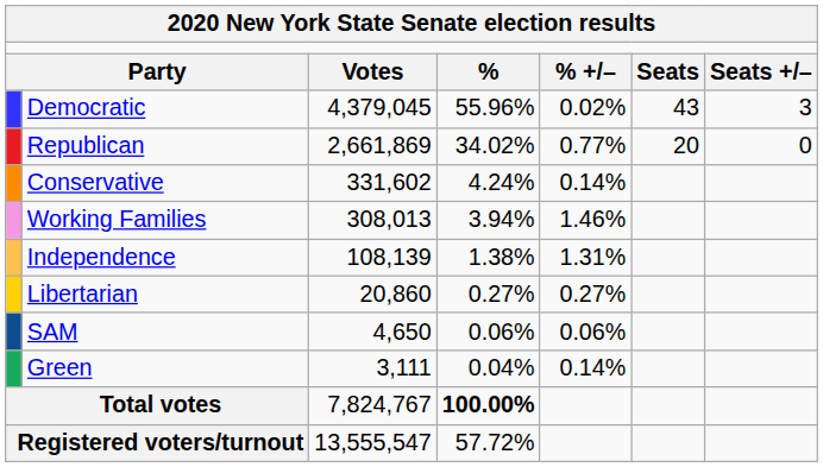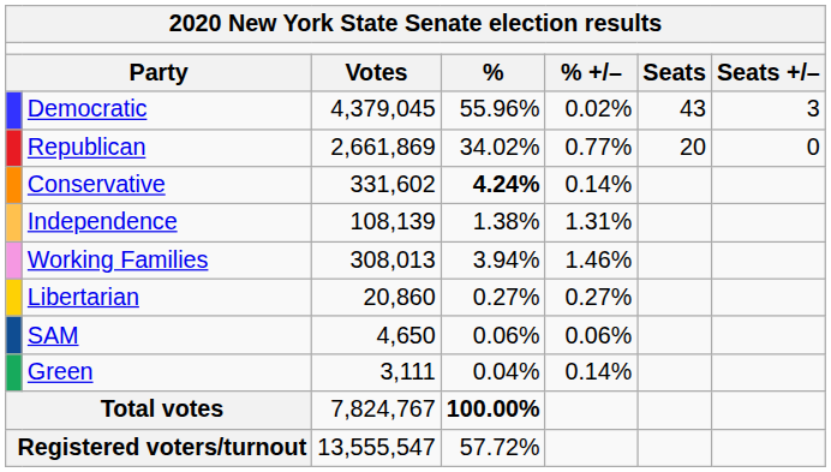 <table class="wikitable" style="text-align:right;  margin-bottom:0">
 <tr>
 <th colspan="7"><strong>2020 New York State Senate election results</strong></th>
 </tr>
 <tr>
 <td colspan="7" align="center"></td>
 </tr>
 <tr>
 <th colspan="2" style="width:10px">Party</th>
 <th style="width:70px;">Votes</th>
 <th style="width:55px;">%</th>
 <th style="width:55px;">% +/–</th>
 <th style="width:40px;">Seats</th>
 <th>Seats +/–</th>
 </tr>
 <tr>
 <td style="background:#3333FF;"></td>
 <td style="text-align:left;"><a href='#'>Democratic</a></td>
 <td>4,379,045</td>
 <td>55.96%</td>
 <td> 0.02%</td>
 <td>43</td>
 <td> 3</td>
 </tr>
 <tr>
 <td style="background:#E81B23;"></td>
 <td style="text-align:left;"><a href='#'>Republican</a></td>
 <td>2,661,869</td>
 <td>34.02%</td>
 <td> 0.77%</td>
 <td>20</td>
 <td>0</td>
 </tr>
 <tr>
 <td style="background:#FF8C00;"></td>
 <td style="text-align:left;"><a href='#'>Conservative</a></td>
 <td>331,602</td>
-<td>4.24%</td>
+<td><strong>4.24%</strong></td>
 <td> 0.14%</td>
+<td></td>
+<td></td>
+</tr>
+<tr>
+<td style="background:#FFC14E;"></td>
+<td style="text-align:left;"><a href='#'>Independence</a></td>
+<td>108,139</td>
+<td>1.38%</td>
+<td> 1.31%</td>
 <td></td>
 <td></td>
 </tr>
 <tr>
 <td style="background:#f598e2;"></td>
 <td style="text-align:left;"><a href='#'>Working Families</a></td>
 <td>308,013</td>
 <td>3.94%</td>
 <td> 1.46%</td>
-<td></td>
-<td></td>
-</tr>
-<tr>
-<td style="background:#FFC14E;"></td>
-<td style="text-align:left;"><a href='#'>Independence</a></td>
-<td>108,139</td>
-<td>1.38%</td>
-<td> 1.31%</td>
 <td></td>
 <td></td>
 </tr>
 <tr>
 <td style="background:#FED105;"></td>
 <td style="text-align:left;"><a href='#'>Libertarian</a></td>
 <td>20,860</td>
 <td>0.27%</td>
 <td> 0.27%</td>
 <td></td>
 <td></td>
 </tr>
 <tr>
 <td style="background:#0F4D92;"></td>
 <td style="text-align:left;"><a href='#'>SAM</a></td>
 <td>4,650</td>
 <td>0.06%</td>
 <td> 0.06%</td>
 <td></td>
 <td></td>
 </tr>
 <tr>
 <td style="background:#17aa5c;"></td>
 <td style="text-align:left;"><a href='#'>Green</a></td>
 <td>3,111</td>
 <td>0.04%</td>
 <td> 0.14%</td>
 <td></td>
 <td></td>
 </tr>
 <tr>
 <th colspan="2" rowspan="1"> <strong>Total votes</strong></th>
 <td>7,824,767</td>
 <td><strong>100.00%</strong></td>
 <td></td>
 <td></td>
 <td></td>
 </tr>
 <tr>
 <th colspan="2" rowspan="1"> Registered voters/turnout</th>
 <td>13,555,547</td>
 <td>57.72%</td>
 <td></td>
 <td></td>
 <td></td>
 </tr>
 </table>
